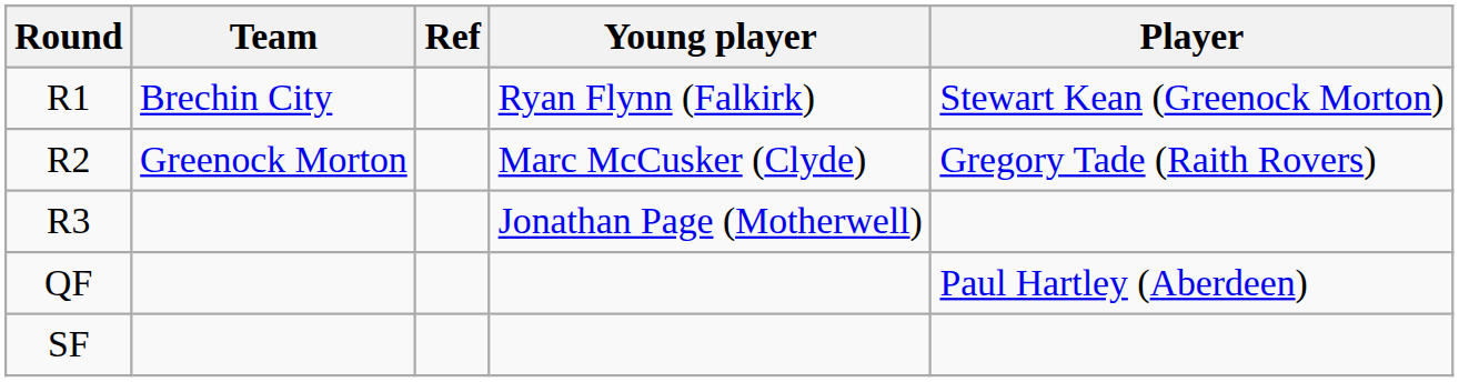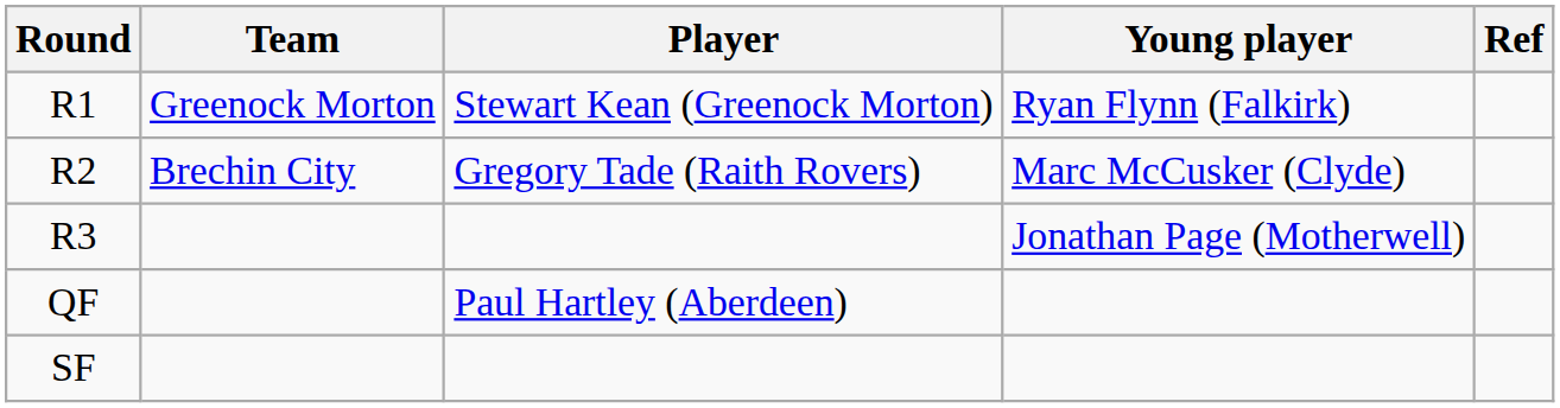 <table class="wikitable" style="font-size:95%">
 <tr>
 <th>Round</th>
 <th>Team</th>
+<th>Player</th>
+<th>Young player</th>
 <th>Ref</th>
-<th>Young player</th>
-<th>Player</th>
 </tr>
 <tr>
 <td style="text-align:center">R1</td>
-<td><a href='#'>Brechin City</a></td>
+<td><a href='#'>Greenock Morton</a></td>
+<td><a href='#'>Stewart Kean</a> (<a href='#'>Greenock Morton</a>)</td>
+<td><a href='#'>Ryan Flynn</a> (<a href='#'>Falkirk</a>)</td>
 <td></td>
-<td><a href='#'>Ryan Flynn</a> (<a href='#'>Falkirk</a>)</td>
-<td><a href='#'>Stewart Kean</a> (<a href='#'>Greenock Morton</a>)</td>
 </tr>
 <tr>
 <td style="text-align:center">R2</td>
-<td><a href='#'>Greenock Morton</a></td>
+<td><a href='#'>Brechin City</a></td>
+<td><a href='#'>Gregory Tade</a> (<a href='#'>Raith Rovers</a>)</td>
+<td><a href='#'>Marc McCusker</a> (<a href='#'>Clyde</a>)</td>
 <td></td>
-<td><a href='#'>Marc McCusker</a> (<a href='#'>Clyde</a>)</td>
-<td><a href='#'>Gregory Tade</a> (<a href='#'>Raith Rovers</a>)</td>
 </tr>
 <tr>
 <td style="text-align:center">R3</td>
 <td></td>
 <td></td>
 <td><a href='#'>Jonathan Page</a> (<a href='#'>Motherwell</a>)</td>
 <td></td>
 </tr>
 <tr>
 <td style="text-align:center">QF</td>
 <td></td>
+<td><a href='#'>Paul Hartley</a> (<a href='#'>Aberdeen</a>)</td>
 <td></td>
 <td></td>
-<td><a href='#'>Paul Hartley</a> (<a href='#'>Aberdeen</a>)</td>
 </tr>
 <tr>
 <td style="text-align:center">SF</td>
 <td></td>
 <td></td>
 <td></td>
 <td></td>
 </tr>
 </table>
